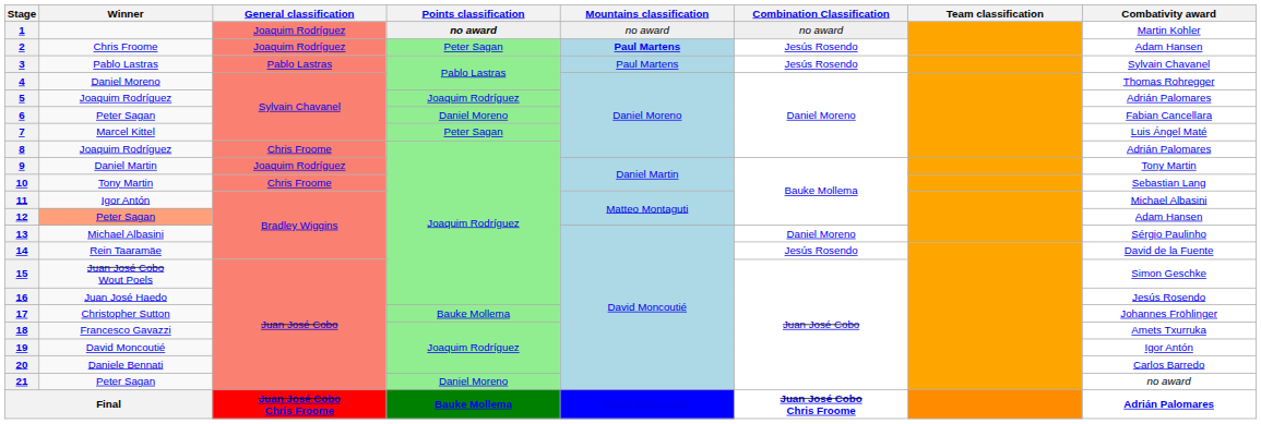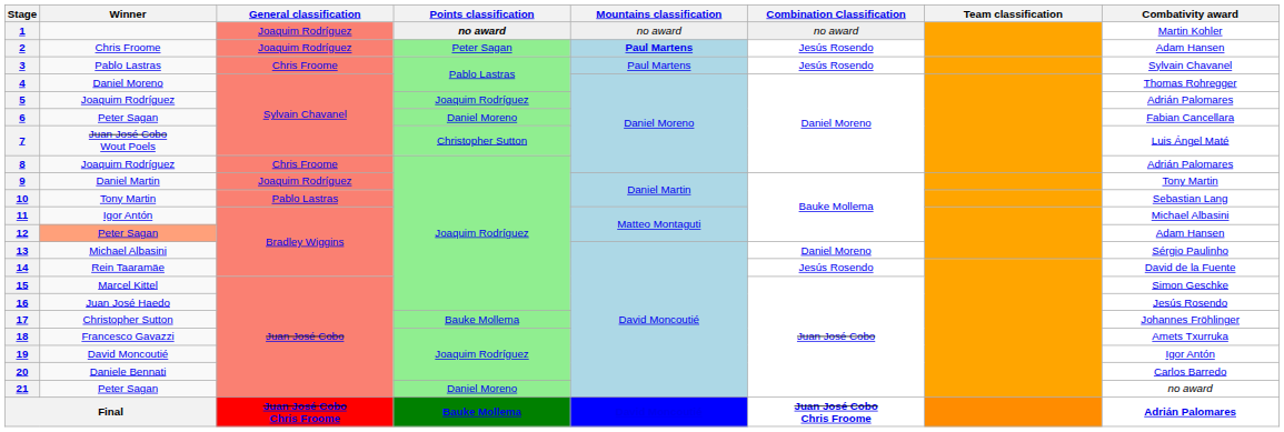 <table class="wikitable" style="text-align: center; font-size:smaller;">
 <tr>
 <th style="width:1%;">Stage</th>
 <th style="width:14%;">Winner</th>
 <th style="width:14%;"><a href='#'>General classification</a><br></th>
 <th style="width:14%;"><a href='#'>Points classification</a><br></th>
 <th style="width:14%;"><a href='#'>Mountains classification</a><br></th>
 <th style="width:14%;"><a href='#'>Combination Classification</a><br></th>
 <th style="width:14%;">Team classification</th>
 <th style="width:14%;">Combativity award</th>
 </tr>
 <tr>
 <th><a href='#'>1</a></th>
 <td></td>
 <td style="background:salmon;"><a href='#'>Joaquim Rodríguez</a></td>
 <td style="background:#EFEFEF;"><strong><em>no award</em></strong></td>
 <td style="background:#EFEFEF;"><em>no award</em></td>
 <td style="background:#EFEFEF;"><em>no award</em></td>
 <td style="background:orange;" rowspan=2></td>
 <td style="background:white;"><a href='#'>Martin Kohler</a></td>
 </tr>
 <tr>
 <th><a href='#'>2</a></th>
 <td><a href='#'>Chris Froome</a></td>
 <td style="background:salmon;"><a href='#'>Joaquim Rodríguez</a></td>
 <td style="background:lightgreen;"><a href='#'>Peter Sagan</a></td>
 <td style="background:lightblue;"><strong><a href='#'>Paul Martens</a></strong></td>
 <td style="background:white;"><a href='#'>Jesús Rosendo</a></td>
 <td style="background:white;"><a href='#'>Adam Hansen</a></td>
 </tr>
 <tr>
 <th><a href='#'>3</a></th>
 <td><a href='#'>Pablo Lastras</a></td>
-<td style="background:salmon;"><a href='#'>Pablo Lastras</a></td>
+<td style="background:salmon;"><a href='#'>Chris Froome</a></td>
 <td style="background:lightgreen;" rowspan=2><a href='#'>Pablo Lastras</a></td>
 <td style="background:lightblue;"><a href='#'>Paul Martens</a></td>
 <td style="background:white;"><a href='#'>Jesús Rosendo</a></td>
 <td style="background:orange;"></td>
 <td style="background:white;"><a href='#'>Sylvain Chavanel</a></td>
 </tr>
 <tr>
 <th><a href='#'>4</a></th>
 <td><a href='#'>Daniel Moreno</a></td>
 <td style="background:salmon;" rowspan=4><a href='#'>Sylvain Chavanel</a></td>
 <td style="background:lightblue;" rowspan=5><a href='#'>Daniel Moreno</a></td>
 <td style="background:white;" rowspan=5><a href='#'>Daniel Moreno</a></td>
 <td style="background:orange;" rowspan=5></td>
 <td style="background:white;"><a href='#'>Thomas Rohregger</a></td>
 </tr>
 <tr>
 <th><a href='#'>5</a></th>
 <td><a href='#'>Joaquim Rodríguez</a></td>
 <td style="background:lightgreen;"><a href='#'>Joaquim Rodríguez</a></td>
 <td style="background:white;"><a href='#'>Adrián Palomares</a></td>
 </tr>
 <tr>
 <th><a href='#'>6</a></th>
 <td><a href='#'>Peter Sagan</a></td>
 <td style="background:lightgreen;"><a href='#'>Daniel Moreno</a></td>
 <td style="background:white;"><a href='#'>Fabian Cancellara</a></td>
 </tr>
 <tr>
 <th><a href='#'>7</a></th>
-<td><a href='#'>Marcel Kittel</a></td>
-<td style="background:lightgreen;"><a href='#'>Peter Sagan</a></td>
+<td><s><a href='#'>Juan José Cobo</a></s><br><a href='#'>Wout Poels</a></td>
+<td style="background:lightgreen;"><a href='#'>Christopher Sutton</a></td>
 <td style="background:white;"><a href='#'>Luis Ángel Maté</a></td>
 </tr>
 <tr>
 <th><a href='#'>8</a></th>
 <td><a href='#'>Joaquim Rodríguez</a></td>
 <td style="background:salmon;"><a href='#'>Chris Froome</a></td>
 <td style="background:lightgreen;" rowspan=9><a href='#'>Joaquim Rodríguez</a></td>
 <td style="background:white;"><a href='#'>Adrián Palomares</a></td>
 </tr>
 <tr>
 <th><a href='#'>9</a></th>
 <td><a href='#'>Daniel Martin</a></td>
 <td style="background:salmon;"><a href='#'>Joaquim Rodríguez</a></td>
 <td style="background:lightblue;" rowspan=2><a href='#'>Daniel Martin</a></td>
 <td style="background:white;" rowspan=4><a href='#'>Bauke Mollema</a></td>
 <td style="background:orange;"></td>
 <td style="background:white;"><a href='#'>Tony Martin</a></td>
 </tr>
 <tr>
 <th><a href='#'>10</a></th>
 <td><a href='#'>Tony Martin</a></td>
-<td style="background:salmon;"><a href='#'>Chris Froome</a></td>
+<td style="background:salmon;"><a href='#'>Pablo Lastras</a></td>
 <td style="background:orange;"></td>
 <td style="background:white;"><a href='#'>Sebastian Lang</a></td>
 </tr>
 <tr>
 <th><a href='#'>11</a></th>
 <td><a href='#'>Igor Antón</a></td>
 <td style="background:salmon;" rowspan=4><a href='#'>Bradley Wiggins</a></td>
 <td style="background:lightblue;" rowspan=2><a href='#'>Matteo Montaguti</a></td>
 <td style="background:orange;" rowspan=3></td>
 <td style="background:white;"><a href='#'>Michael Albasini</a></td>
 </tr>
 <tr>
 <th><a href='#'>12</a></th>
 <td style="background: lightsalmon;"><a href='#'>Peter Sagan</a></td>
 <td style="background:white;"><a href='#'>Adam Hansen</a></td>
 </tr>
 <tr>
 <th><a href='#'>13</a></th>
 <td><a href='#'>Michael Albasini</a></td>
 <td style="background:lightblue;" rowspan=9><a href='#'>David Moncoutié</a></td>
 <td style="background:white;"><a href='#'>Daniel Moreno</a></td>
 <td style="background:white;"><a href='#'>Sérgio Paulinho</a></td>
 </tr>
 <tr>
 <th><a href='#'>14</a></th>
 <td><a href='#'>Rein Taaramäe</a></td>
 <td style="background:white;"><a href='#'>Jesús Rosendo</a></td>
 <td style="background:orange;" rowspan=8></td>
 <td style="background:white;"><a href='#'>David de la Fuente</a></td>
 </tr>
 <tr>
 <th><a href='#'>15</a></th>
-<td><s><a href='#'>Juan José Cobo</a></s><br><a href='#'>Wout Poels</a></td>
+<td><a href='#'>Marcel Kittel</a></td>
 <td style="background:salmon;" rowspan=7><s><a href='#'>Juan José Cobo</a></s></td>
 <td style="background:white;" rowspan=7><s><a href='#'>Juan José Cobo</a></s></td>
 <td style="background:white;"><a href='#'>Simon Geschke</a></td>
 </tr>
 <tr>
 <th><a href='#'>16</a></th>
 <td><a href='#'>Juan José Haedo</a></td>
 <td style="background:white;"><a href='#'>Jesús Rosendo</a></td>
 </tr>
 <tr>
 <th><a href='#'>17</a></th>
 <td><a href='#'>Christopher Sutton</a></td>
 <td style="background:lightgreen;"><a href='#'>Bauke Mollema</a></td>
 <td style="background:white;"><a href='#'>Johannes Fröhlinger</a></td>
 </tr>
 <tr>
 <th><a href='#'>18</a></th>
 <td><a href='#'>Francesco Gavazzi</a></td>
 <td style="background:lightgreen;" rowspan=3><a href='#'>Joaquim Rodríguez</a></td>
 <td style="background:white;"><a href='#'>Amets Txurruka</a></td>
 </tr>
 <tr>
 <th><a href='#'>19</a></th>
 <td><a href='#'>David Moncoutié</a></td>
 <td style="background:white;"><a href='#'>Igor Antón</a></td>
 </tr>
 <tr>
 <th><a href='#'>20</a></th>
 <td><a href='#'>Daniele Bennati</a></td>
 <td style="background:white;"><a href='#'>Carlos Barredo</a></td>
 </tr>
 <tr>
 <th><a href='#'>21</a></th>
 <td><a href='#'>Peter Sagan</a></td>
 <td style="background:lightgreen;"><a href='#'>Daniel Moreno</a></td>
 <td style="background:white;"><em>no award</em></td>
 </tr>
 <tr>
 <th colspan=2><strong>Final</strong></th>
 <th style="background:red;"><s><a href='#'>Juan José Cobo</a></s><br><a href='#'>Chris Froome</a></th>
 <th style="background:green;"><a href='#'>Bauke Mollema</a></th>
 <th style="background:blue;"><a href='#'>David Moncoutié</a></th>
 <th style="background:white;"><s><a href='#'>Juan José Cobo</a></s><br><a href='#'>Chris Froome</a></th>
 <th style="background:darkorange;"></th>
 <th style="background:white;"><a href='#'>Adrián Palomares</a></th>
 </tr>
 </table>
